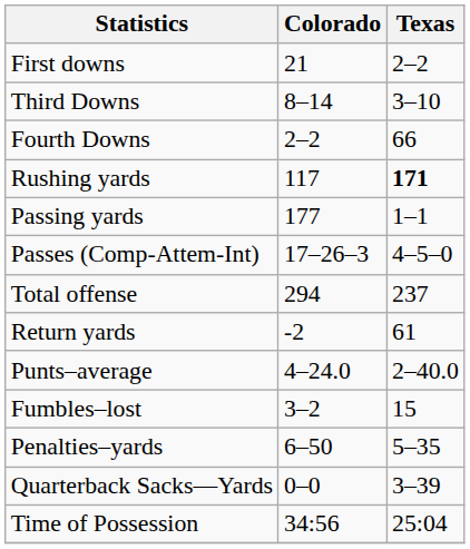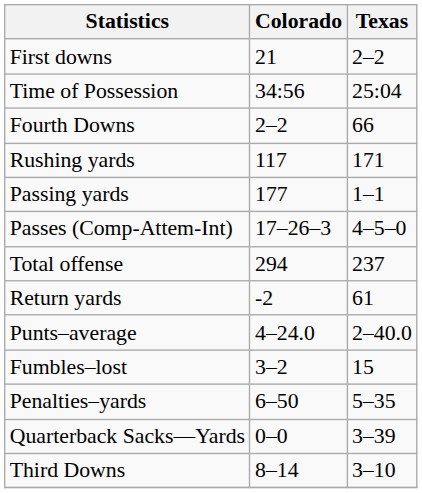 <table class="wikitable">
 <tr>
 <th>Statistics</th>
 <th>Colorado</th>
 <th>Texas</th>
 </tr>
 <tr>
 <td>First downs</td>
 <td>21</td>
 <td>2–2</td>
 </tr>
 <tr>
-<td>Third Downs</td>
-<td>8–14</td>
-<td>3–10</td>
+<td>Time of Possession</td>
+<td>34:56</td>
+<td>25:04</td>
 </tr>
 <tr>
 <td>Fourth Downs</td>
 <td>2–2</td>
 <td>66</td>
 </tr>
 <tr>
 <td>Rushing yards</td>
 <td>117</td>
-<td><strong>171</strong></td>
+<td>171</td>
 </tr>
 <tr>
 <td>Passing yards</td>
 <td>177</td>
 <td>1–1</td>
 </tr>
 <tr>
 <td>Passes (Comp-Attem-Int)</td>
 <td>17–26–3</td>
 <td>4–5–0</td>
 </tr>
 <tr>
 <td>Total offense</td>
 <td>294</td>
 <td>237</td>
 </tr>
 <tr>
 <td>Return yards</td>
 <td>-2</td>
 <td>61</td>
 </tr>
 <tr>
 <td>Punts–average</td>
 <td>4–24.0</td>
 <td>2–40.0</td>
 </tr>
 <tr>
 <td>Fumbles–lost</td>
 <td>3–2</td>
 <td>15</td>
 </tr>
 <tr>
 <td>Penalties–yards</td>
 <td>6–50</td>
 <td>5–35</td>
 </tr>
 <tr>
 <td>Quarterback Sacks—Yards</td>
 <td>0–0</td>
 <td>3–39</td>
 </tr>
 <tr>
-<td>Time of Possession</td>
-<td>34:56</td>
-<td>25:04</td>
+<td>Third Downs</td>
+<td>8–14</td>
+<td>3–10</td>
 </tr>
 <tr>
 </tr>
 </table>
